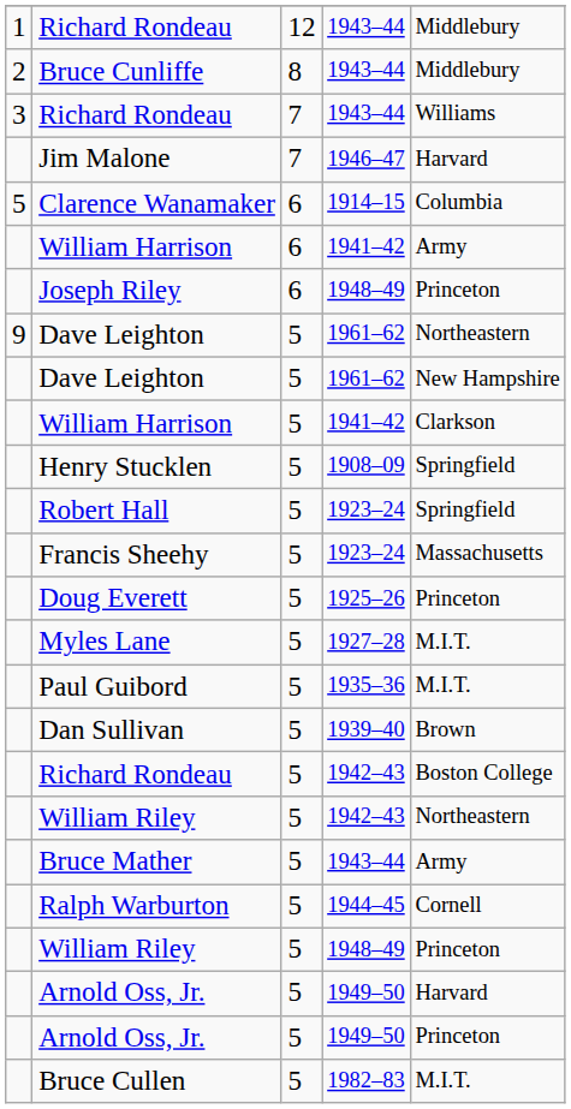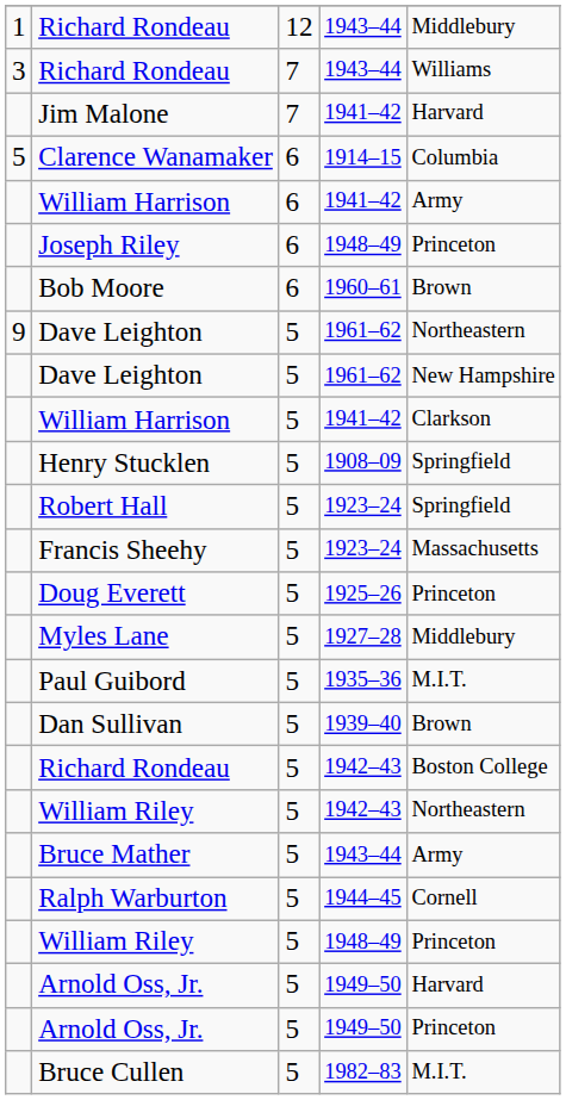 <table class="wikitable">
 <tr>
 </tr>
 <tr>
 <td>1</td>
 <td><a href='#'>Richard Rondeau</a></td>
 <td>12</td>
-<td style="font-size:80%;"><a href='#'>1943–44</a></td>
-<td style="font-size:80%;">Middlebury</td>
-</tr>
-<tr>
-<td>2</td>
-<td><a href='#'>Bruce Cunliffe</a></td>
-<td>8</td>
 <td style="font-size:80%;"><a href='#'>1943–44</a></td>
 <td style="font-size:80%;">Middlebury</td>
 </tr>
 <tr>
 <td>3</td>
 <td><a href='#'>Richard Rondeau</a></td>
 <td>7</td>
 <td style="font-size:80%;"><a href='#'>1943–44</a></td>
 <td style="font-size:80%;">Williams</td>
 </tr>
 <tr>
 <td></td>
 <td>Jim Malone</td>
 <td>7</td>
-<td style="font-size:80%;"><a href='#'>1946–47</a></td>
+<td style="font-size:80%;"><a href='#'>1941–42</a></td>
 <td style="font-size:80%;">Harvard</td>
 </tr>
 <tr>
 <td>5</td>
 <td><a href='#'>Clarence Wanamaker</a></td>
 <td>6</td>
 <td style="font-size:80%;"><a href='#'>1914–15</a></td>
 <td style="font-size:80%;">Columbia</td>
 </tr>
 <tr>
 <td></td>
 <td><a href='#'>William Harrison</a></td>
 <td>6</td>
 <td style="font-size:80%;"><a href='#'>1941–42</a></td>
 <td style="font-size:80%;">Army</td>
 </tr>
 <tr>
 <td></td>
 <td><a href='#'>Joseph Riley</a></td>
 <td>6</td>
 <td style="font-size:80%;"><a href='#'>1948–49</a></td>
 <td style="font-size:80%;">Princeton</td>
+</tr>
+<tr>
+<td></td>
+<td>Bob Moore</td>
+<td>6</td>
+<td style="font-size:80%;"><a href='#'>1960–61</a></td>
+<td style="font-size:80%;">Brown</td>
 </tr>
 <tr>
 <td>9</td>
 <td>Dave Leighton</td>
 <td>5</td>
 <td style="font-size:80%;"><a href='#'>1961–62</a></td>
 <td style="font-size:80%;">Northeastern</td>
 </tr>
 <tr>
 <td></td>
 <td>Dave Leighton</td>
 <td>5</td>
 <td style="font-size:80%;"><a href='#'>1961–62</a></td>
 <td style="font-size:80%;">New Hampshire</td>
 </tr>
 <tr>
 <td></td>
 <td><a href='#'>William Harrison</a></td>
 <td>5</td>
 <td style="font-size:80%;"><a href='#'>1941–42</a></td>
 <td style="font-size:80%;">Clarkson</td>
 </tr>
 <tr>
 <td></td>
 <td>Henry Stucklen</td>
 <td>5</td>
 <td style="font-size:80%;"><a href='#'>1908–09</a></td>
 <td style="font-size:80%;">Springfield</td>
 </tr>
 <tr>
 <td></td>
 <td><a href='#'>Robert Hall</a></td>
 <td>5</td>
 <td style="font-size:80%;"><a href='#'>1923–24</a></td>
 <td style="font-size:80%;">Springfield</td>
 </tr>
 <tr>
 <td></td>
 <td>Francis Sheehy</td>
 <td>5</td>
 <td style="font-size:80%;"><a href='#'>1923–24</a></td>
 <td style="font-size:80%;">Massachusetts</td>
 </tr>
 <tr>
 <td></td>
 <td><a href='#'>Doug Everett</a></td>
 <td>5</td>
 <td style="font-size:80%;"><a href='#'>1925–26</a></td>
 <td style="font-size:80%;">Princeton</td>
 </tr>
 <tr>
 <td></td>
 <td><a href='#'>Myles Lane</a></td>
 <td>5</td>
 <td style="font-size:80%;"><a href='#'>1927–28</a></td>
-<td style="font-size:80%;">M.I.T.</td>
+<td style="font-size:80%;">Middlebury</td>
 </tr>
 <tr>
 <td></td>
 <td>Paul Guibord</td>
 <td>5</td>
 <td style="font-size:80%;"><a href='#'>1935–36</a></td>
 <td style="font-size:80%;">M.I.T.</td>
 </tr>
 <tr>
 <td></td>
 <td>Dan Sullivan</td>
 <td>5</td>
 <td style="font-size:80%;"><a href='#'>1939–40</a></td>
 <td style="font-size:80%;">Brown</td>
 </tr>
 <tr>
 <td></td>
 <td><a href='#'>Richard Rondeau</a></td>
 <td>5</td>
 <td style="font-size:80%;"><a href='#'>1942–43</a></td>
 <td style="font-size:80%;">Boston College</td>
 </tr>
 <tr>
 <td></td>
 <td><a href='#'>William Riley</a></td>
 <td>5</td>
 <td style="font-size:80%;"><a href='#'>1942–43</a></td>
 <td style="font-size:80%;">Northeastern</td>
 </tr>
 <tr>
 <td></td>
 <td><a href='#'>Bruce Mather</a></td>
 <td>5</td>
 <td style="font-size:80%;"><a href='#'>1943–44</a></td>
 <td style="font-size:80%;">Army</td>
 </tr>
 <tr>
 <td></td>
 <td><a href='#'>Ralph Warburton</a></td>
 <td>5</td>
 <td style="font-size:80%;"><a href='#'>1944–45</a></td>
 <td style="font-size:80%;">Cornell</td>
 </tr>
 <tr>
 <td></td>
 <td><a href='#'>William Riley</a></td>
 <td>5</td>
 <td style="font-size:80%;"><a href='#'>1948–49</a></td>
 <td style="font-size:80%;">Princeton</td>
 </tr>
 <tr>
 <td></td>
 <td><a href='#'>Arnold Oss, Jr.</a></td>
 <td>5</td>
 <td style="font-size:80%;"><a href='#'>1949–50</a></td>
 <td style="font-size:80%;">Harvard</td>
 </tr>
 <tr>
 <td></td>
 <td><a href='#'>Arnold Oss, Jr.</a></td>
 <td>5</td>
 <td style="font-size:80%;"><a href='#'>1949–50</a></td>
 <td style="font-size:80%;">Princeton</td>
 </tr>
 <tr>
 <td></td>
 <td>Bruce Cullen</td>
 <td>5</td>
 <td style="font-size:80%;"><a href='#'>1982–83</a></td>
 <td style="font-size:80%;">M.I.T.</td>
 </tr>
 </table>
